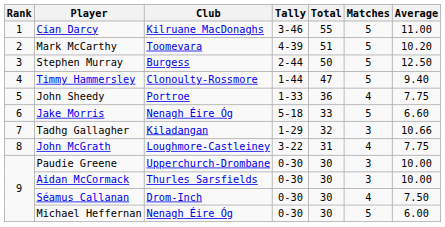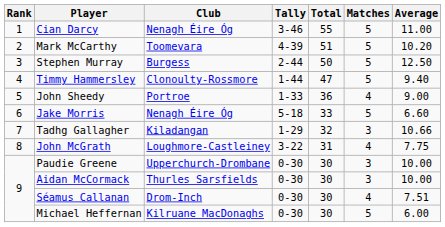 <table class="wikitable">
 <tr>
 <th>Rank</th>
 <th>Player</th>
 <th>Club</th>
 <th>Tally</th>
 <th>Total</th>
 <th>Matches</th>
 <th>Average</th>
 </tr>
 <tr>
 <td rowspan="1" style="text-align:center;">1</td>
 <td><a href='#'>Cian Darcy</a></td>
-<td><a href='#'>Kilruane MacDonaghs</a></td>
+<td><a href='#'>Nenagh Éire Óg</a></td>
 <td align=center>3-46</td>
 <td align=center>55</td>
 <td align=center>5</td>
 <td align=center>11.00</td>
 </tr>
 <tr>
 <td rowspan="1" style="text-align:center;">2</td>
 <td>Mark McCarthy</td>
 <td><a href='#'>Toomevara</a></td>
 <td align=center>4-39</td>
 <td align=center>51</td>
 <td align=center>5</td>
 <td align=center>10.20</td>
 </tr>
 <tr>
 <td rowspan="1" style="text-align:center;">3</td>
 <td>Stephen Murray</td>
 <td><a href='#'>Burgess</a></td>
 <td align=center>2-44</td>
 <td align=center>50</td>
 <td align=center>5</td>
 <td align=center>12.50</td>
 </tr>
 <tr>
 <td rowspan="1" style="text-align:center;">4</td>
 <td><a href='#'>Timmy Hammersley</a></td>
 <td><a href='#'>Clonoulty-Rossmore</a></td>
 <td align=center>1-44</td>
 <td align=center>47</td>
 <td align=center>5</td>
 <td align=center>9.40</td>
 </tr>
 <tr>
 <td rowspan="1" style="text-align:center;">5</td>
 <td>John Sheedy</td>
 <td><a href='#'>Portroe</a></td>
 <td align=center>1-33</td>
 <td align=center>36</td>
 <td align=center>4</td>
-<td align=center>7.75</td>
+<td align=center>9.00</td>
 </tr>
 <tr>
 <td rowspan="1" style="text-align:center;">6</td>
 <td><a href='#'>Jake Morris</a></td>
 <td><a href='#'>Nenagh Éire Óg</a></td>
 <td align=center>5-18</td>
 <td align=center>33</td>
 <td align=center>5</td>
 <td align=center>6.60</td>
 </tr>
 <tr>
 <td rowspan="1" style="text-align:center;">7</td>
 <td>Tadhg Gallagher</td>
 <td><a href='#'>Kiladangan</a></td>
 <td align=center>1-29</td>
 <td align=center>32</td>
 <td align=center>3</td>
 <td align=center>10.66</td>
 </tr>
 <tr>
 <td rowspan="1" style="text-align:center;">8</td>
 <td><a href='#'>John McGrath</a></td>
 <td><a href='#'>Loughmore-Castleiney</a></td>
 <td align=center>3-22</td>
 <td align=center>31</td>
 <td align=center>4</td>
 <td align=center>7.75</td>
 </tr>
 <tr>
 <td rowspan="4" style="text-align:center;">9</td>
 <td>Paudie Greene</td>
 <td><a href='#'>Upperchurch-Drombane</a></td>
 <td align=center>0-30</td>
 <td align=center>30</td>
 <td align=center>3</td>
 <td align=center>10.00</td>
 </tr>
 <tr>
 <td><a href='#'>Aidan McCormack</a></td>
 <td><a href='#'>Thurles Sarsfields</a></td>
 <td align=center>0-30</td>
 <td align=center>30</td>
 <td align=center>3</td>
 <td align=center>10.00</td>
 </tr>
 <tr>
 <td><a href='#'>Séamus Callanan</a></td>
 <td><a href='#'>Drom-Inch</a></td>
 <td align=center>0-30</td>
 <td align=center>30</td>
 <td align=center>4</td>
-<td align=center>7.50</td>
+<td align=center>7.51</td>
 </tr>
 <tr>
 <td>Michael Heffernan</td>
-<td><a href='#'>Nenagh Éire Óg</a></td>
+<td><a href='#'>Kilruane MacDonaghs</a></td>
 <td align=center>0-30</td>
 <td align=center>30</td>
 <td align=center>5</td>
 <td align=center>6.00</td>
 </tr>
 </table>
